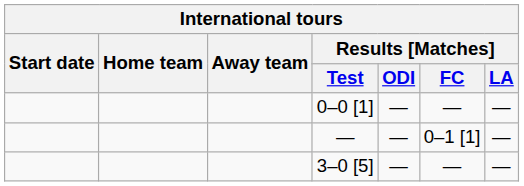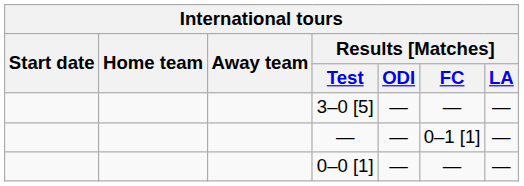 <table class="wikitable">
 <tr>
 <th colspan="7">International tours</th>
 </tr>
 <tr>
 <th rowspan="2">Start date</th>
 <th rowspan="2">Home team</th>
 <th rowspan="2">Away team</th>
 <th colspan="4">Results [Matches]</th>
 </tr>
 <tr>
 <th><a href='#'>Test</a></th>
 <th><a href='#'>ODI</a></th>
 <th><a href='#'>FC</a></th>
 <th><a href='#'>LA</a></th>
 </tr>
 <tr>
 <td><a href='#'></a></td>
 <td></td>
 <td></td>
-<td>0–0 [1]</td>
+<td>3–0 [5]</td>
 <td ; style="text-align:center">—</td>
 <td ; style="text-align:center">—</td>
 <td ; style="text-align:center">—</td>
 </tr>
 <tr>
 <td><a href='#'></a></td>
 <td></td>
 <td></td>
 <td ; style="text-align:center">—</td>
 <td ; style="text-align:center">—</td>
 <td>0–1 [1]</td>
 <td ; style="text-align:center">—</td>
 </tr>
 <tr>
 <td><a href='#'></a></td>
 <td></td>
 <td></td>
-<td>3–0 [5]</td>
+<td>0–0 [1]</td>
 <td ; style="text-align:center">—</td>
 <td ; style="text-align:center">—</td>
 <td ; style="text-align:center">—</td>
 </tr>
 </table>
